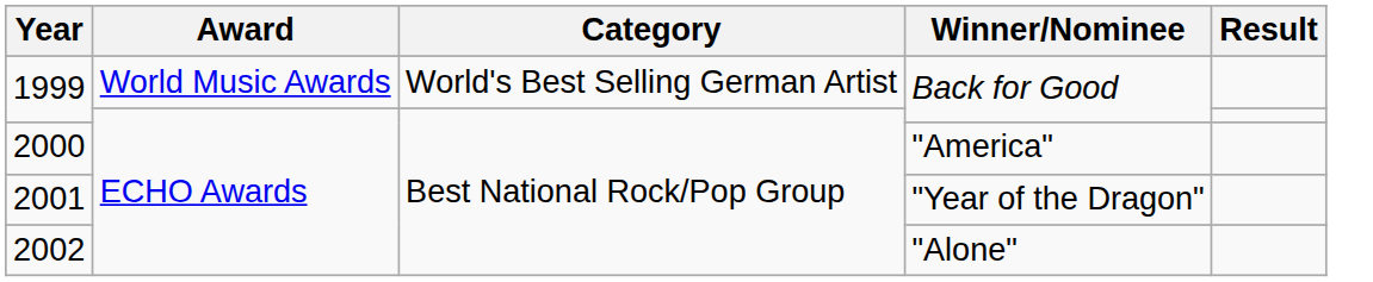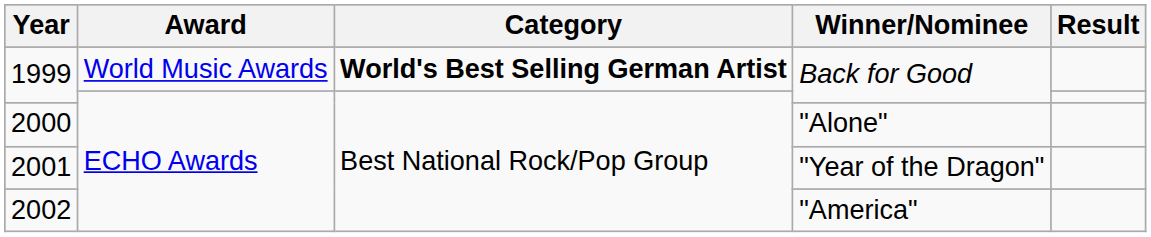 <table class="wikitable">
 <tr>
 <th>Year</th>
 <th>Award</th>
 <th>Category</th>
 <th>Winner/Nominee</th>
 <th>Result</th>
 </tr>
 <tr>
 <td rowspan=2>1999</td>
 <td rowspan=1><a href='#'>World Music Awards</a></td>
-<td>World's Best Selling German Artist</td>
+<td><strong>World's Best Selling German Artist</strong></td>
 <td rowspan=2><em>Back for Good</em></td>
 <td></td>
 </tr>
 <tr>
 <td rowspan=4><a href='#'>ECHO Awards</a></td>
 <td rowspan=4>Best National Rock/Pop Group</td>
 <td></td>
 </tr>
 <tr>
 <td>2000</td>
-<td>"America"</td>
+<td>"Alone"</td>
 <td></td>
 </tr>
 <tr>
 <td>2001</td>
 <td>"Year of the Dragon"</td>
 <td></td>
 </tr>
 <tr>
 <td>2002</td>
-<td>"Alone"</td>
+<td>"America"</td>
 <td></td>
 </tr>
 </table>
